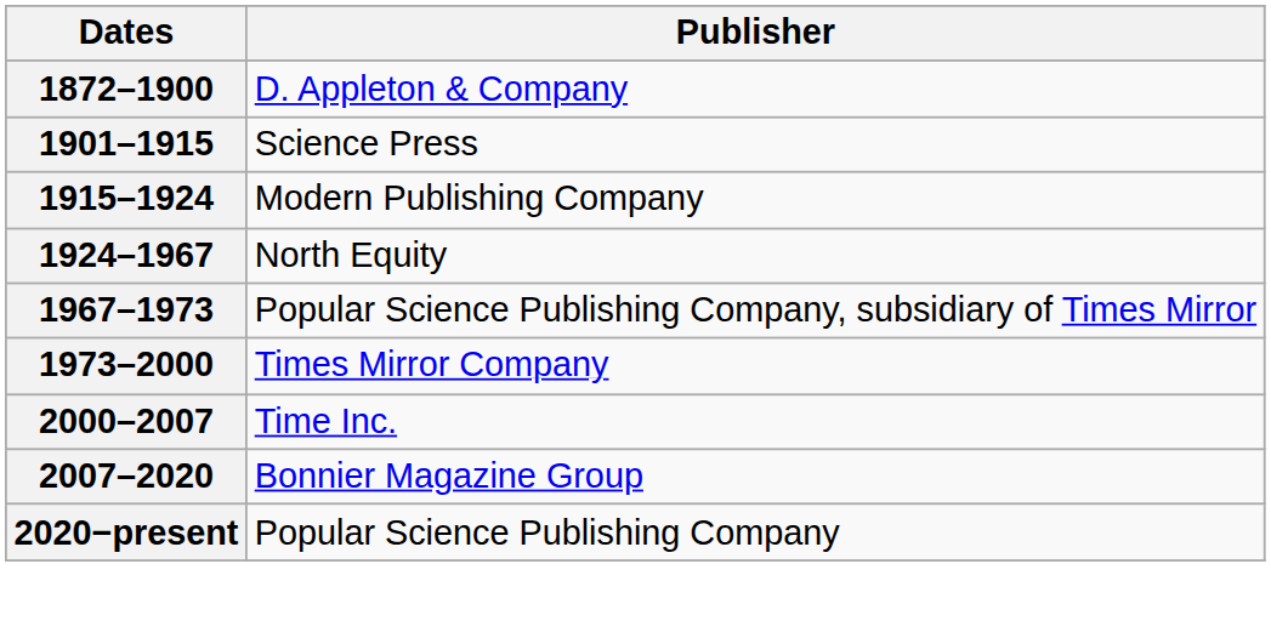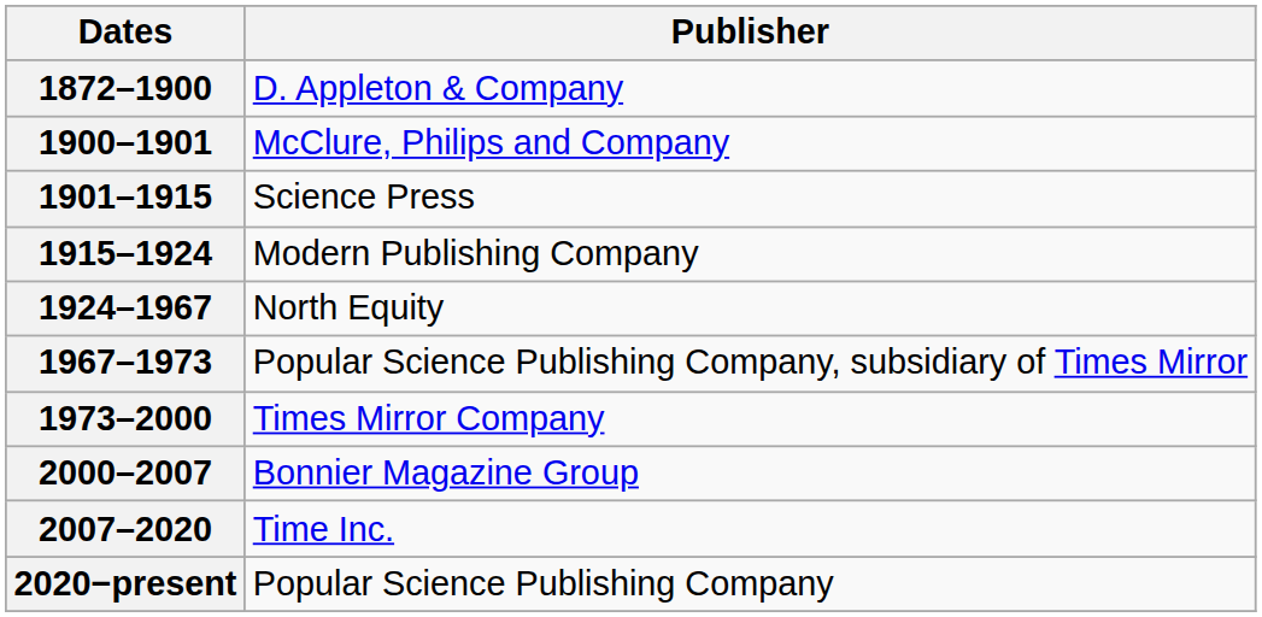 <table class="wikitable">
 <tr>
 <th scope="col">Dates</th>
 <th scope="col">Publisher</th>
 </tr>
 <tr>
 <th scope="row">1872–1900</th>
 <td><a href='#'>D. Appleton & Company</a></td>
+</tr>
+<tr>
+<th scope="row">1900–1901</th>
+<td><a href='#'>McClure, Philips and Company</a></td>
 </tr>
 <tr>
 <th scope="row">1901–1915</th>
 <td>Science Press</td>
 </tr>
 <tr>
 <th scope="row">1915–1924</th>
 <td>Modern Publishing Company</td>
 </tr>
 <tr>
 <th scope="row">1924–1967</th>
 <td>North Equity</td>
 </tr>
 <tr>
 <th scope="row">1967–1973</th>
 <td>Popular Science Publishing Company, subsidiary of <a href='#'>Times Mirror</a></td>
 </tr>
 <tr>
 <th scope="row">1973–2000</th>
 <td><a href='#'>Times Mirror Company</a></td>
 </tr>
 <tr>
 <th scope="row">2000–2007</th>
-<td><a href='#'>Time Inc.</a></td>
+<td><a href='#'>Bonnier Magazine Group</a></td>
 </tr>
 <tr>
 <th scope="row">2007–2020</th>
-<td><a href='#'>Bonnier Magazine Group</a></td>
+<td><a href='#'>Time Inc.</a></td>
 </tr>
 <tr>
 <th scope="row">2020−present</th>
 <td>Popular Science Publishing Company</td>
 </tr>
 </table>
